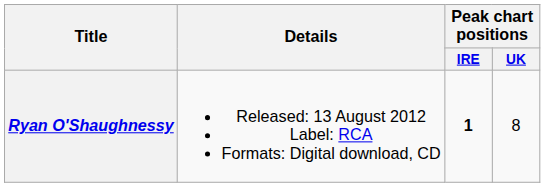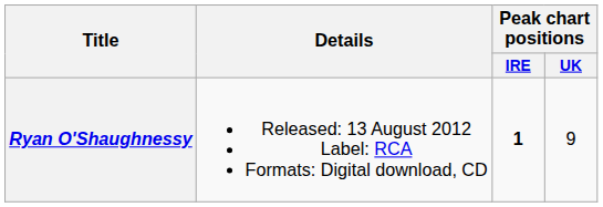 <table class="wikitable plainrowheaders" style="text-align:center;">
 <tr>
 <th scope="col" rowspan="2">Title</th>
 <th scope="col" rowspan="2">Details</th>
 <th scope="col" colspan="2">Peak chart positions</th>
 </tr>
 <tr>
 <th scope="col" style="width:3em;font-size:85%;"><a href='#'>IRE</a><br></th>
 <th scope="col" style="width:3em;font-size:85%;"><a href='#'>UK</a><br></th>
 </tr>
 <tr>
 <th scope="row"><em><a href='#'>Ryan O'Shaughnessy</a></em></th>
 <td><br><ul><li>Released: 13 August 2012</li><li>Label: <a href='#'>RCA</a></li><li>Formats: Digital download, CD</li></ul></td>
 <td><strong>1</strong></td>
-<td>8</td>
+<td>9</td>
 </tr>
 </table>
